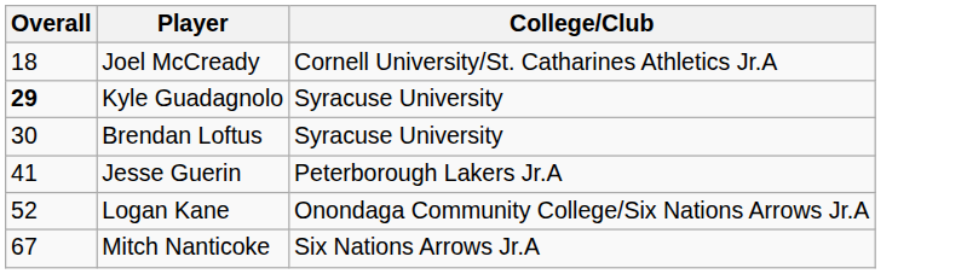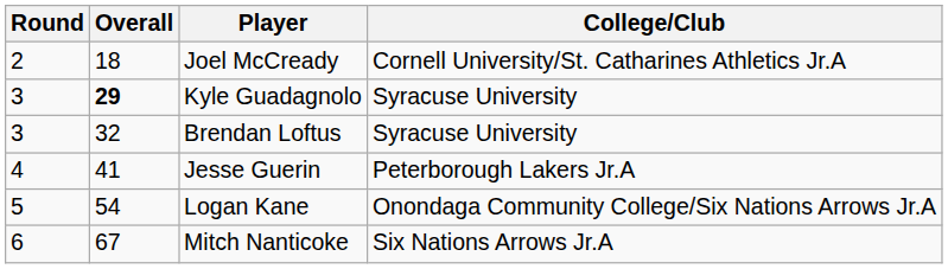 <table class="wikitable">
 <tr>
+<th>Round</th>
 <th>Overall</th>
 <th>Player</th>
 <th>College/Club</th>
 </tr>
 <tr>
+<td>2</td>
 <td>18</td>
 <td>Joel McCready</td>
 <td>Cornell University/St. Catharines Athletics Jr.A</td>
 </tr>
 <tr>
+<td>3</td>
 <td><strong>29</strong></td>
 <td>Kyle Guadagnolo</td>
 <td>Syracuse University</td>
 </tr>
 <tr>
-<td>30</td>
+<td>3</td>
+<td>32</td>
 <td>Brendan Loftus</td>
 <td>Syracuse University</td>
 </tr>
 <tr>
+<td>4</td>
 <td>41</td>
 <td>Jesse Guerin</td>
 <td>Peterborough Lakers Jr.A</td>
 </tr>
 <tr>
-<td>52</td>
+<td>5</td>
+<td>54</td>
 <td>Logan Kane</td>
 <td>Onondaga Community College/Six Nations Arrows Jr.A</td>
 </tr>
 <tr>
+<td>6</td>
 <td>67</td>
 <td>Mitch Nanticoke</td>
 <td>Six Nations Arrows Jr.A</td>
 </tr>
 </table>
